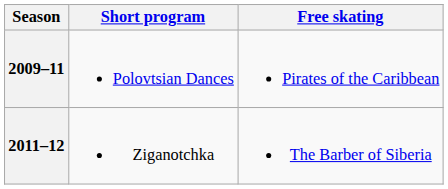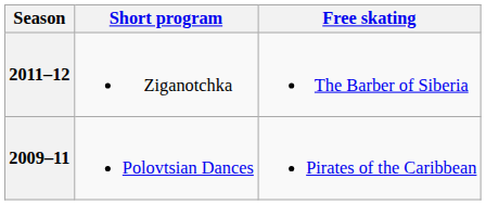 <table class="wikitable" style="text-align:center">
 <tr>
 <th>Season</th>
 <th><a href='#'>Short program</a></th>
 <th><a href='#'>Free skating</a></th>
 </tr>
 <tr>
+<th>2011–12 <br></th>
+<td><br><ul><li>Ziganotchka <br></li></ul></td>
+<td><br><ul><li><a href='#'>The Barber of Siberia</a> <br></li></ul></td>
+</tr>
+<tr>
 <th>2009–11 <br></th>
 <td><br><ul><li><a href='#'>Polovtsian Dances</a> <br></li></ul></td>
 <td><br><ul><li><a href='#'>Pirates of the Caribbean</a> <br></li></ul></td>
 </tr>
-<tr>
-<th>2011–12 <br></th>
-<td><br><ul><li>Ziganotchka <br></li></ul></td>
-<td><br><ul><li><a href='#'>The Barber of Siberia</a> <br></li></ul></td>
-</tr>
 </table>
